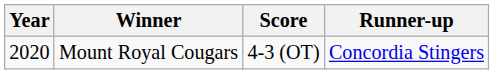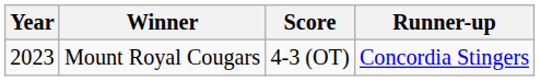 <table class="wikitable">
 <tr>
 <th>Year</th>
 <th>Winner</th>
 <th>Score</th>
 <th>Runner-up</th>
 </tr>
 <tr>
-<td>2020</td>
+<td>2023</td>
 <td>Mount Royal Cougars</td>
 <td>4-3 (OT)</td>
 <td><a href='#'>Concordia Stingers</a></td>
 </tr>
 </table>
